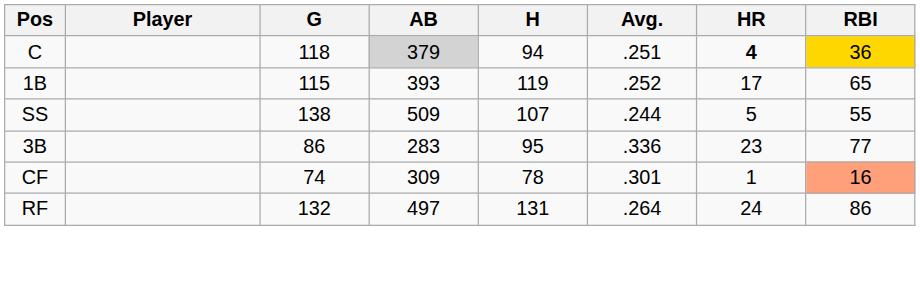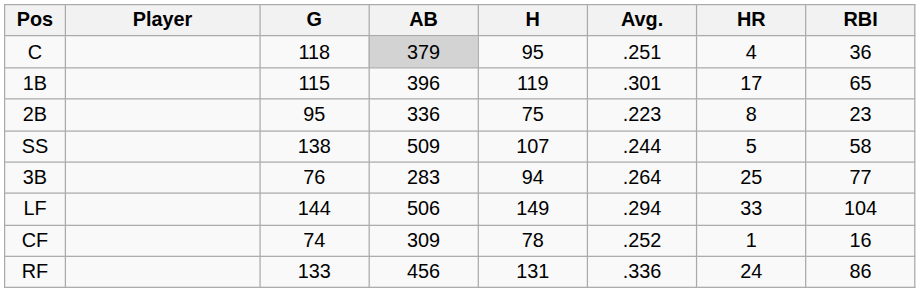 <table class="wikitable sortable">
 <tr>
 <th bgcolor="#DDDDFF" width="5%">Pos</th>
 <th bgcolor="#DDDDFF" width="16%">Player</th>
 <th bgcolor="#DDDDFF" width="9%">G</th>
 <th bgcolor="#DDDDFF" width="9%">AB</th>
 <th bgcolor="#DDDDFF" width="9%">H</th>
 <th bgcolor="#DDDDFF" width="9%">Avg.</th>
 <th bgcolor="#DDDDFF" width="9%">HR</th>
 <th bgcolor="#DDDDFF" width="9%">RBI</th>
 </tr>
 <tr align="center">
 <td>C</td>
 <td></td>
 <td>118</td>
 <td style="background: lightgrey;">379</td>
-<td>94</td>
+<td>95</td>
 <td>.251</td>
-<td><strong>4</strong></td>
-<td style="background: gold;">36</td>
+<td>4</td>
+<td>36</td>
 </tr>
 <tr align="center">
 <td>1B</td>
 <td></td>
 <td>115</td>
-<td>393</td>
+<td>396</td>
 <td>119</td>
-<td>.252</td>
+<td>.301</td>
 <td>17</td>
 <td>65</td>
+</tr>
+<tr align="center">
+<td>2B</td>
+<td></td>
+<td>95</td>
+<td>336</td>
+<td>75</td>
+<td>.223</td>
+<td>8</td>
+<td>23</td>
 </tr>
 <tr align="center">
 <td>SS</td>
 <td></td>
 <td>138</td>
 <td>509</td>
 <td>107</td>
 <td>.244</td>
 <td>5</td>
-<td>55</td>
+<td>58</td>
 </tr>
 <tr align="center">
 <td>3B</td>
 <td></td>
-<td>86</td>
+<td>76</td>
 <td>283</td>
-<td>95</td>
-<td>.336</td>
-<td>23</td>
+<td>94</td>
+<td>.264</td>
+<td>25</td>
 <td>77</td>
+</tr>
+<tr align="center">
+<td>LF</td>
+<td></td>
+<td>144</td>
+<td>506</td>
+<td>149</td>
+<td>.294</td>
+<td>33</td>
+<td>104</td>
 </tr>
 <tr align="center">
 <td>CF</td>
 <td></td>
 <td>74</td>
 <td>309</td>
 <td>78</td>
-<td>.301</td>
+<td>.252</td>
 <td>1</td>
-<td style="background: lightsalmon;">16</td>
+<td>16</td>
 </tr>
 <tr align="center">
 <td>RF</td>
 <td></td>
-<td>132</td>
-<td>497</td>
+<td>133</td>
+<td>456</td>
 <td>131</td>
-<td>.264</td>
+<td>.336</td>
 <td>24</td>
 <td>86</td>
 </tr>
 </table>
